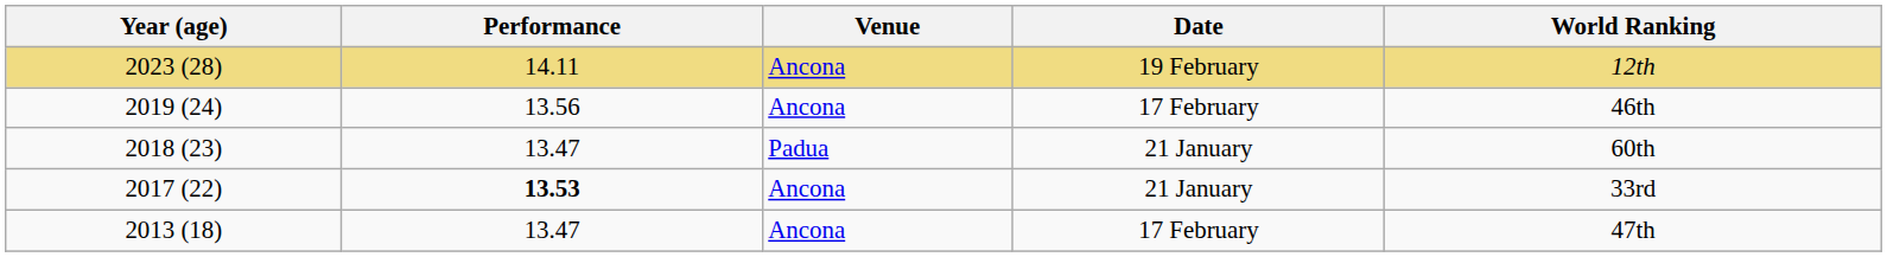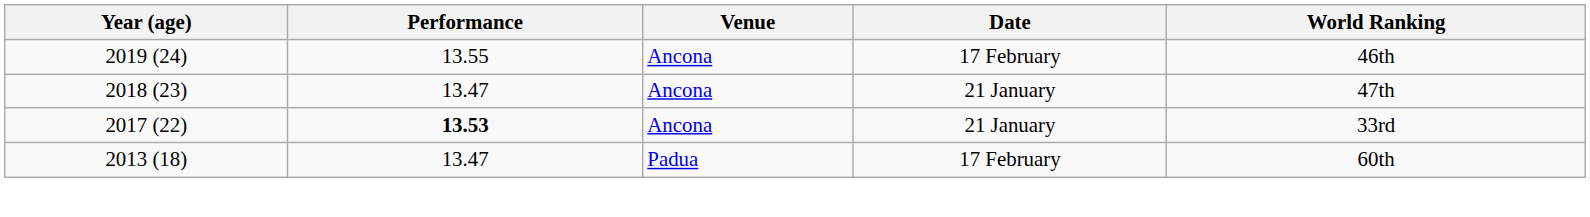 <table class="wikitable" width=55% style="font-size:90%; text-align:center;">
 <tr>
 <th>Year (age)</th>
 <th>Performance</th>
 <th>Venue</th>
 <th>Date</th>
 <th>World Ranking</th>
 </tr>
-<tr bgcolor=#F0DC82>
-<td>2023 (28)</td>
-<td>14.11</td>
-<td align=left> <a href='#'>Ancona</a></td>
-<td>19 February</td>
-<td><em>12th</em></td>
-</tr>
 <tr>
 <td>2019 (24)</td>
-<td>13.56</td>
+<td>13.55</td>
 <td align=left> <a href='#'>Ancona</a></td>
 <td>17 February</td>
 <td>46th</td>
 </tr>
 <tr>
 <td>2018 (23)</td>
 <td>13.47</td>
-<td align=left> <a href='#'>Padua</a></td>
+<td align=left> <a href='#'>Ancona</a></td>
 <td>21 January</td>
-<td>60th</td>
+<td>47th</td>
 </tr>
 <tr>
 <td>2017 (22)</td>
 <td><strong>13.53</strong></td>
 <td align=left> <a href='#'>Ancona</a></td>
 <td>21 January</td>
 <td>33rd</td>
 </tr>
 <tr>
 <td>2013 (18)</td>
 <td>13.47</td>
-<td align=left> <a href='#'>Ancona</a></td>
+<td align=left> <a href='#'>Padua</a></td>
 <td>17 February</td>
-<td>47th</td>
+<td>60th</td>
 </tr>
 </table>
